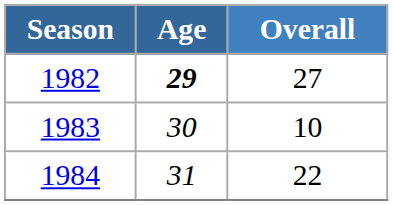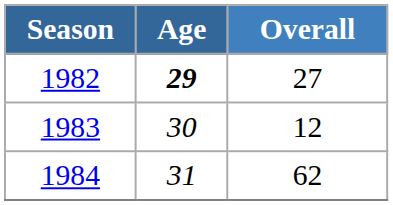 <table class="wikitable" style="font-size:95%; text-align:center; border:grey solid 1px; border-collapse:collapse; background:#ffffff;">
 <tr>
 <th style="background-color:#369; color:white; width:60px;"> Season </th>
 <th style="background-color:#369; color:white; width:40px;"> Age </th>
 <th style="background-color:#4180be; color:white; width:75px;">Overall</th>
 </tr>
 <tr>
 <td><a href='#'>1982</a></td>
 <td><strong><em>29</em></strong></td>
 <td>27</td>
 </tr>
 <tr>
 <td><a href='#'>1983</a></td>
 <td><em>30</em></td>
-<td>10</td>
+<td>12</td>
 </tr>
 <tr>
 <td><a href='#'>1984</a></td>
 <td><em>31</em></td>
-<td>22</td>
+<td>62</td>
 </tr>
 <tr>
 </tr>
 </table>
